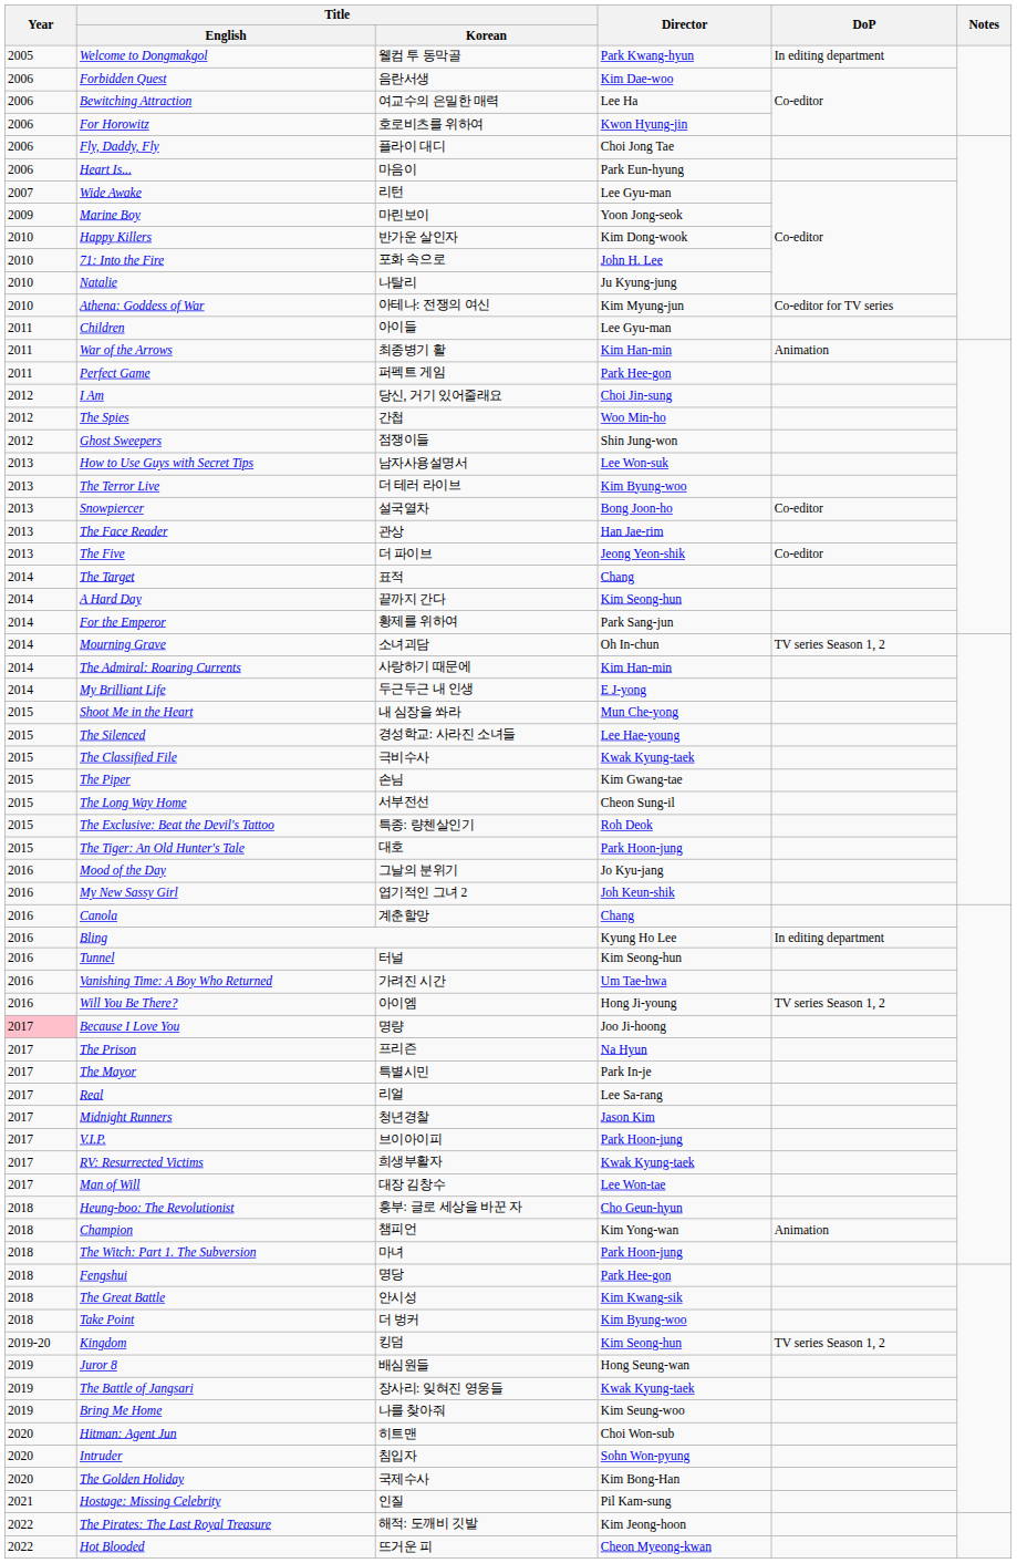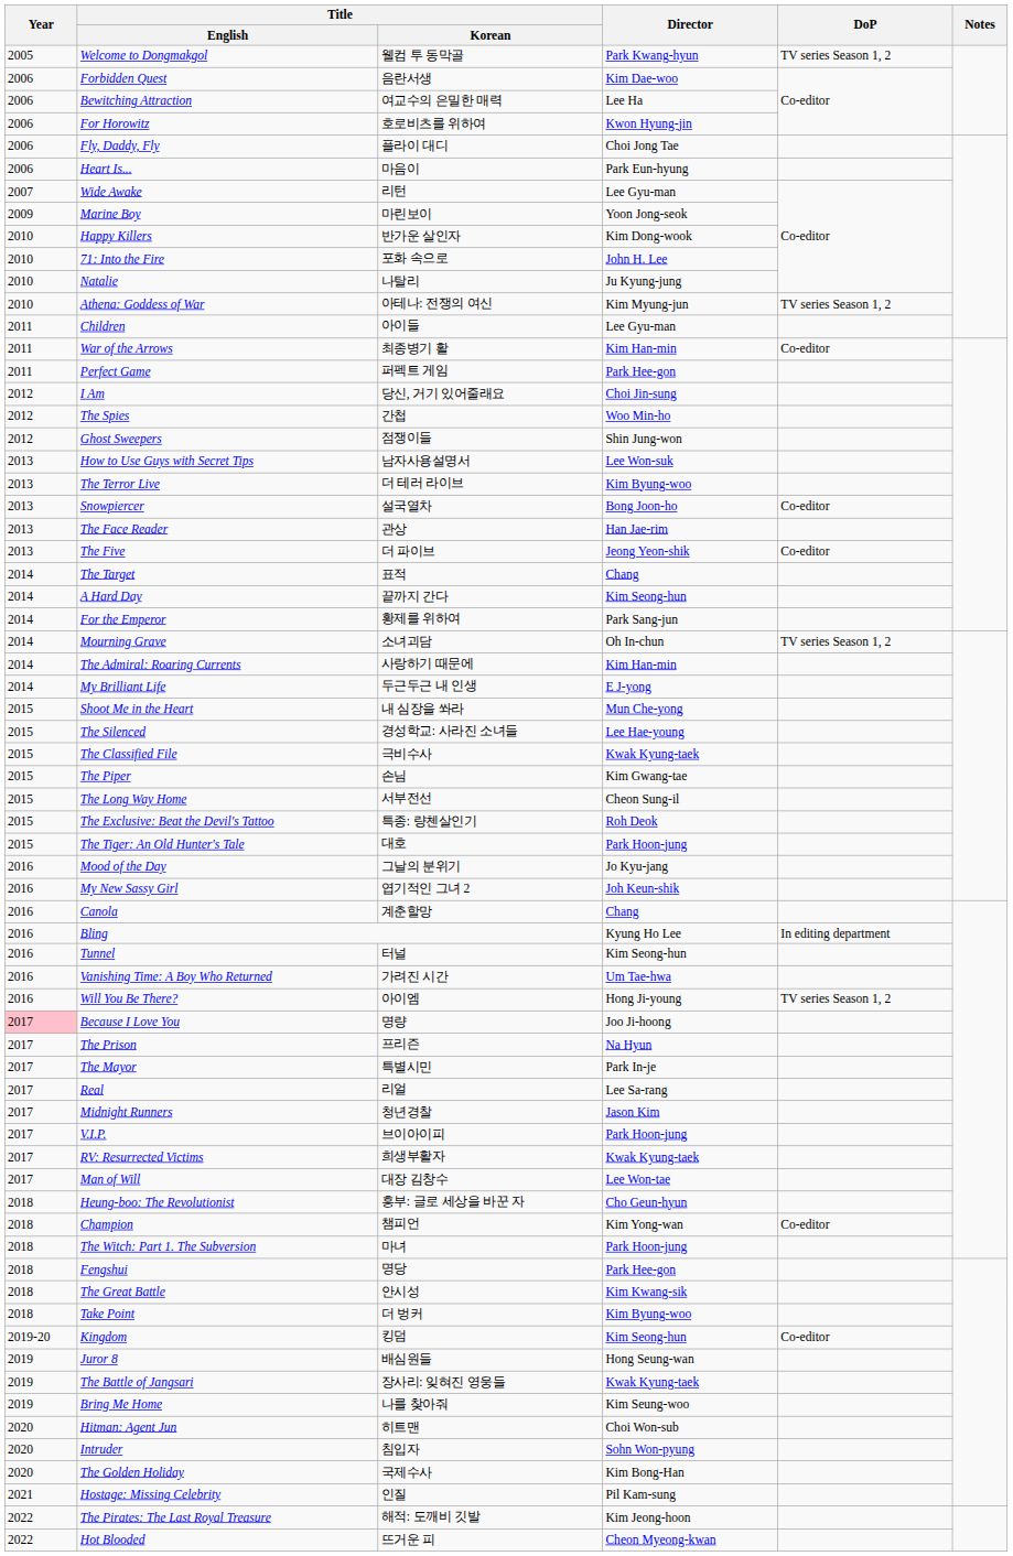 <table class="wikitable sortable plainrowheaders" style="text-align:none; font-size:100%; padding:0 auto; width:100%; margin:auto">
 <tr>
 <th scope="col" rowspan=2>Year</th>
 <th scope="col" colspan=2>Title</th>
 <th scope="col" rowspan=2>Director</th>
 <th scope="col" rowspan=2>DoP</th>
 <th scope="col" rowspan=2 class="unsortable">Notes</th>
 </tr>
 <tr>
 <th>English</th>
 <th>Korean</th>
 </tr>
 <tr>
 <td>2005</td>
 <td><em><a href='#'>Welcome to Dongmakgol</a></em></td>
 <td>웰컴 투 동막골</td>
 <td><a href='#'>Park Kwang-hyun</a></td>
-<td>In editing department</td>
+<td>TV series Season 1, 2</td>
 <td rowspan=4></td>
 </tr>
 <tr>
 <td>2006</td>
 <td><em><a href='#'>Forbidden Quest</a></em></td>
 <td>음란서생</td>
 <td><a href='#'>Kim Dae-woo</a></td>
 <td rowspan=3>Co-editor</td>
 </tr>
 <tr>
 <td>2006</td>
 <td><em><a href='#'>Bewitching Attraction</a></em></td>
 <td>여교수의 은밀한 매력</td>
 <td>Lee Ha</td>
 </tr>
 <tr>
 <td>2006</td>
 <td><em><a href='#'>For Horowitz</a></em></td>
 <td>호로비츠를 위하여</td>
 <td><a href='#'>Kwon Hyung-jin</a></td>
 </tr>
 <tr>
 <td>2006</td>
 <td><em><a href='#'>Fly, Daddy, Fly</a></em></td>
 <td>플라이 대디</td>
 <td>Choi Jong Tae</td>
 <td></td>
 <td rowspan=9></td>
 </tr>
 <tr>
 <td>2006</td>
 <td><em><a href='#'>Heart Is...</a></em></td>
 <td>마음이</td>
 <td>Park Eun-hyung</td>
 <td></td>
 </tr>
 <tr>
 <td>2007</td>
 <td><em><a href='#'>Wide Awake</a></em></td>
 <td>리턴</td>
 <td>Lee Gyu-man</td>
 <td rowspan=5>Co-editor</td>
 </tr>
 <tr>
 <td>2009</td>
 <td><em><a href='#'>Marine Boy</a></em></td>
 <td>마린보이</td>
 <td>Yoon Jong-seok</td>
 </tr>
 <tr>
 <td>2010</td>
 <td><em><a href='#'>Happy Killers</a></em></td>
 <td>반가운 살인자</td>
 <td>Kim Dong-wook</td>
 </tr>
 <tr>
 <td>2010</td>
 <td><em><a href='#'>71: Into the Fire</a></em></td>
 <td>포화 속으로</td>
 <td><a href='#'>John H. Lee</a></td>
 </tr>
 <tr>
 <td>2010</td>
 <td><em><a href='#'>Natalie</a></em></td>
 <td>나탈리</td>
 <td>Ju Kyung-jung</td>
 </tr>
 <tr>
 <td>2010</td>
 <td><em><a href='#'>Athena: Goddess of War</a></em></td>
 <td>아테나: 전쟁의 여신</td>
 <td>Kim Myung-jun</td>
-<td>Co-editor for TV series</td>
+<td>TV series Season 1, 2</td>
 </tr>
 <tr>
 <td>2011</td>
 <td><em><a href='#'>Children</a></em></td>
 <td>아이들</td>
 <td>Lee Gyu-man</td>
 <td></td>
 </tr>
 <tr>
 <td>2011</td>
 <td><em><a href='#'>War of the Arrows</a></em></td>
 <td>최종병기 활</td>
 <td><a href='#'>Kim Han-min</a></td>
-<td>Animation</td>
+<td rowspan=1>Co-editor</td>
 <td rowspan=13></td>
 </tr>
 <tr>
 <td>2011</td>
 <td><em><a href='#'>Perfect Game</a></em></td>
 <td>퍼펙트 게임</td>
 <td><a href='#'>Park Hee-gon</a></td>
 <td></td>
 </tr>
 <tr>
 <td>2012</td>
 <td><em><a href='#'>I Am</a></em></td>
 <td>당신, 거기 있어줄래요</td>
 <td><a href='#'>Choi Jin-sung</a></td>
 <td></td>
 </tr>
 <tr>
 <td>2012</td>
 <td><em><a href='#'>The Spies</a></em></td>
 <td>간첩</td>
 <td><a href='#'>Woo Min-ho</a></td>
 <td></td>
 </tr>
 <tr>
 <td>2012</td>
 <td><em><a href='#'>Ghost Sweepers</a></em></td>
 <td>점쟁이들</td>
 <td>Shin Jung-won</td>
 <td></td>
 </tr>
 <tr>
 <td>2013</td>
 <td><em><a href='#'>How to Use Guys with Secret Tips</a></em></td>
 <td>남자사용설명서</td>
 <td><a href='#'>Lee Won-suk</a></td>
 <td></td>
 </tr>
 <tr>
 <td>2013</td>
 <td><em><a href='#'>The Terror Live</a></em></td>
 <td>더 테러 라이브</td>
 <td><a href='#'>Kim Byung-woo</a></td>
 <td></td>
 </tr>
 <tr>
 <td>2013</td>
 <td><em><a href='#'>Snowpiercer</a></em></td>
 <td>설국열차</td>
 <td><a href='#'>Bong Joon-ho</a></td>
 <td>Co-editor</td>
 </tr>
 <tr>
 <td>2013</td>
 <td><em><a href='#'>The Face Reader</a></em></td>
 <td>관상</td>
 <td><a href='#'>Han Jae-rim</a></td>
 <td></td>
 </tr>
 <tr>
 <td>2013</td>
 <td><em><a href='#'>The Five</a></em></td>
 <td>더 파이브</td>
 <td><a href='#'>Jeong Yeon-shik</a></td>
 <td>Co-editor</td>
 </tr>
 <tr>
 <td>2014</td>
 <td><em><a href='#'>The Target</a></em></td>
 <td>표적</td>
 <td><a href='#'>Chang</a></td>
 <td></td>
 </tr>
 <tr>
 <td>2014</td>
 <td><em><a href='#'>A Hard Day</a></em></td>
 <td>끝까지 간다</td>
 <td><a href='#'>Kim Seong-hun</a></td>
 <td></td>
 </tr>
 <tr>
 <td>2014</td>
 <td><em><a href='#'>For the Emperor</a></em></td>
 <td>황제를 위하여</td>
 <td>Park Sang-jun</td>
 <td></td>
 </tr>
 <tr>
 <td>2014</td>
 <td><em><a href='#'>Mourning Grave</a></em></td>
 <td>소녀괴담</td>
 <td>Oh In-chun</td>
 <td>TV series Season 1, 2</td>
 <td rowspan=12></td>
 </tr>
 <tr>
 <td>2014</td>
 <td><em><a href='#'>The Admiral: Roaring Currents</a></em></td>
 <td>사랑하기 때문에</td>
 <td><a href='#'>Kim Han-min</a></td>
 <td></td>
 </tr>
 <tr>
 <td>2014</td>
 <td><em><a href='#'>My Brilliant Life</a></em></td>
 <td>두근두근 내 인생</td>
 <td><a href='#'>E J-yong</a></td>
 <td></td>
 </tr>
 <tr>
 <td>2015</td>
 <td><em><a href='#'>Shoot Me in the Heart</a></em></td>
 <td>내 심장을 쏴라</td>
 <td><a href='#'>Mun Che-yong</a></td>
 <td></td>
 </tr>
 <tr>
 <td>2015</td>
 <td><em><a href='#'>The Silenced</a></em></td>
 <td>경성학교: 사라진 소녀들</td>
 <td><a href='#'>Lee Hae-young</a></td>
 <td></td>
 </tr>
 <tr>
 <td>2015</td>
 <td><em><a href='#'>The Classified File</a></em></td>
 <td>극비수사</td>
 <td><a href='#'>Kwak Kyung-taek</a></td>
 <td></td>
 </tr>
 <tr>
 <td>2015</td>
 <td><em><a href='#'>The Piper</a></em></td>
 <td>손님</td>
 <td>Kim Gwang-tae</td>
 <td></td>
 </tr>
 <tr>
 <td>2015</td>
 <td><em><a href='#'>The Long Way Home</a></em></td>
 <td>서부전선</td>
 <td>Cheon Sung-il</td>
 <td></td>
 </tr>
 <tr>
 <td>2015</td>
 <td><em><a href='#'>The Exclusive: Beat the Devil's Tattoo</a></em></td>
 <td>특종: 량첸살인기</td>
 <td><a href='#'>Roh Deok</a></td>
 <td></td>
 </tr>
 <tr>
 <td>2015</td>
 <td><em><a href='#'>The Tiger: An Old Hunter's Tale</a></em></td>
 <td>대호</td>
 <td><a href='#'>Park Hoon-jung</a></td>
 <td></td>
 </tr>
 <tr>
 <td>2016</td>
 <td><em><a href='#'>Mood of the Day</a></em></td>
 <td>그날의 분위기</td>
 <td>Jo Kyu-jang</td>
 <td></td>
 </tr>
 <tr>
 <td>2016</td>
 <td><em><a href='#'>My New Sassy Girl</a></em></td>
 <td>엽기적인 그녀 2</td>
 <td><a href='#'>Joh Keun-shik</a></td>
 <td></td>
 </tr>
 <tr>
 <td>2016</td>
 <td><em><a href='#'>Canola</a></em></td>
 <td>계춘할망</td>
 <td><a href='#'>Chang</a></td>
 <td></td>
 <td rowspan=16></td>
 </tr>
 <tr>
 <td>2016</td>
 <td colspan=2><em><a href='#'>Bling</a></em></td>
 <td>Kyung Ho Lee</td>
 <td>In editing department</td>
 </tr>
 <tr>
 <td>2016</td>
 <td><em><a href='#'>Tunnel</a></em></td>
 <td>터널</td>
 <td>Kim Seong-hun</td>
 <td></td>
 </tr>
 <tr>
 <td>2016</td>
 <td><em><a href='#'>Vanishing Time: A Boy Who Returned</a></em></td>
 <td>가려진 시간</td>
 <td><a href='#'>Um Tae-hwa</a></td>
 <td></td>
 </tr>
 <tr>
 <td>2016</td>
 <td><em><a href='#'>Will You Be There?</a></em></td>
 <td>아이엠</td>
 <td>Hong Ji-young</td>
 <td>TV series Season 1, 2</td>
 </tr>
 <tr>
 <td style="background: pink;">2017</td>
 <td><em><a href='#'>Because I Love You</a></em></td>
 <td>명량</td>
 <td>Joo Ji-hoong</td>
 <td></td>
 </tr>
 <tr>
 <td>2017</td>
 <td><em><a href='#'>The Prison</a></em></td>
 <td>프리즌</td>
 <td><a href='#'>Na Hyun</a></td>
 <td></td>
 </tr>
 <tr>
 <td>2017</td>
 <td><em><a href='#'>The Mayor</a></em></td>
 <td>특별시민</td>
 <td>Park In-je</td>
 <td></td>
 </tr>
 <tr>
 <td>2017</td>
 <td><em><a href='#'>Real</a></em></td>
 <td>리얼</td>
 <td>Lee Sa-rang</td>
 <td></td>
 </tr>
 <tr>
 <td>2017</td>
 <td><em><a href='#'>Midnight Runners</a></em></td>
 <td>청년경찰</td>
 <td><a href='#'>Jason Kim</a></td>
 <td></td>
 </tr>
 <tr>
 <td>2017</td>
 <td><em><a href='#'>V.I.P.</a></em></td>
 <td>브이아이피</td>
 <td><a href='#'>Park Hoon-jung</a></td>
 <td></td>
 </tr>
 <tr>
 <td>2017</td>
 <td><em><a href='#'>RV: Resurrected Victims</a></em></td>
 <td>희생부활자</td>
 <td><a href='#'>Kwak Kyung-taek</a></td>
 <td></td>
 </tr>
 <tr>
 <td>2017</td>
 <td><em><a href='#'>Man of Will</a></em></td>
 <td>대장 김창수</td>
 <td><a href='#'>Lee Won-tae</a></td>
 <td></td>
 </tr>
 <tr>
 <td>2018</td>
 <td><em><a href='#'>Heung-boo: The Revolutionist</a></em></td>
 <td>흥부: 글로 세상을 바꾼 자</td>
 <td><a href='#'>Cho Geun-hyun</a></td>
 <td></td>
 </tr>
 <tr>
 <td>2018</td>
 <td><em><a href='#'>Champion</a></em></td>
 <td>챔피언</td>
 <td>Kim Yong-wan</td>
-<td>Animation</td>
+<td>Co-editor</td>
 </tr>
 <tr>
 <td>2018</td>
 <td><em><a href='#'>The Witch: Part 1. The Subversion</a></em></td>
 <td>마녀</td>
 <td><a href='#'>Park Hoon-jung</a></td>
 <td></td>
 </tr>
 <tr>
 <td>2018</td>
 <td><em><a href='#'>Fengshui</a></em></td>
 <td>명당</td>
 <td><a href='#'>Park Hee-gon</a></td>
 <td></td>
 <td rowspan=11></td>
 </tr>
 <tr>
 <td>2018</td>
 <td><em><a href='#'>The Great Battle</a></em></td>
 <td>안시성</td>
 <td><a href='#'>Kim Kwang-sik</a></td>
 <td></td>
 </tr>
 <tr>
 <td>2018</td>
 <td><em><a href='#'>Take Point</a></em></td>
 <td>더 벙커</td>
 <td><a href='#'>Kim Byung-woo</a></td>
 <td></td>
 </tr>
 <tr>
 <td>2019-20</td>
 <td><em><a href='#'>Kingdom</a></em></td>
 <td>킹덤</td>
 <td><a href='#'>Kim Seong-hun</a></td>
-<td>TV series Season 1, 2</td>
+<td>Co-editor</td>
 </tr>
 <tr>
 <td>2019</td>
 <td><em><a href='#'>Juror 8</a></em></td>
 <td>배심원들</td>
 <td>Hong Seung-wan</td>
 <td></td>
 </tr>
 <tr>
 <td>2019</td>
 <td><em><a href='#'>The Battle of Jangsari</a></em></td>
 <td>장사리: 잊혀진 영웅들</td>
 <td><a href='#'>Kwak Kyung-taek</a></td>
 <td></td>
 </tr>
 <tr>
 <td>2019</td>
 <td><em><a href='#'>Bring Me Home</a></em></td>
 <td>나를 찾아줘</td>
 <td>Kim Seung-woo</td>
 <td></td>
 </tr>
 <tr>
 <td>2020</td>
 <td><em><a href='#'>Hitman: Agent Jun</a></em></td>
 <td>히트맨</td>
 <td>Choi Won-sub</td>
 <td></td>
 </tr>
 <tr>
 <td>2020</td>
 <td><em><a href='#'>Intruder</a></em></td>
 <td>침입자</td>
 <td><a href='#'>Sohn Won-pyung</a></td>
 <td></td>
 </tr>
 <tr>
 <td>2020</td>
 <td><em><a href='#'>The Golden Holiday</a></em></td>
 <td>국제수사</td>
 <td>Kim Bong-Han</td>
 <td></td>
 </tr>
 <tr>
 <td>2021</td>
 <td><em><a href='#'>Hostage: Missing Celebrity</a></em></td>
 <td>인질</td>
 <td>Pil Kam-sung</td>
 <td></td>
 </tr>
 <tr>
 <td>2022</td>
 <td><em><a href='#'>The Pirates: The Last Royal Treasure</a></em></td>
 <td>해적: 도깨비 깃발</td>
 <td>Kim Jeong-hoon</td>
 <td></td>
 <td rowspan=2></td>
 </tr>
 <tr>
 <td>2022</td>
 <td><em><a href='#'>Hot Blooded</a></em></td>
 <td>뜨거운 피</td>
 <td><a href='#'>Cheon Myeong-kwan</a></td>
 <td></td>
 </tr>
 </table>
